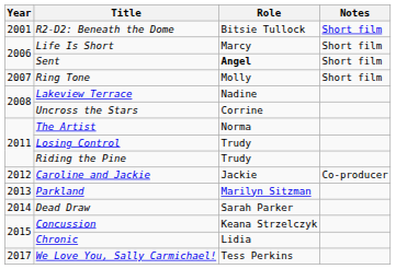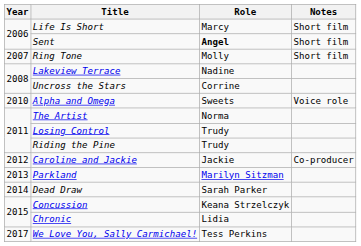 <table class="wikitable">
 <tr>
 <th>Year</th>
 <th>Title</th>
 <th>Role</th>
 <th>Notes</th>
-</tr>
-<tr>
-<td>2001</td>
-<td><em>R2-D2: Beneath the Dome</em></td>
-<td>Bitsie Tullock</td>
-<td><a href='#'>Short film</a></td>
 </tr>
 <tr>
 <td rowspan=2>2006</td>
 <td><em>Life Is Short</em></td>
 <td>Marcy</td>
 <td>Short film</td>
 </tr>
 <tr>
 <td><em>Sent</em></td>
 <td><strong>Angel</strong></td>
 <td>Short film</td>
 </tr>
 <tr>
 <td>2007</td>
 <td><em>Ring Tone</em></td>
 <td>Molly</td>
 <td>Short film</td>
 </tr>
 <tr>
 <td rowspan=2>2008</td>
 <td><em><a href='#'>Lakeview Terrace</a></em></td>
 <td>Nadine</td>
 <td></td>
 </tr>
 <tr>
 <td><em>Uncross the Stars</em></td>
 <td>Corrine</td>
 <td></td>
+</tr>
+<tr>
+<td>2010</td>
+<td><em><a href='#'>Alpha and Omega</a></em></td>
+<td>Sweets</td>
+<td>Voice role</td>
 </tr>
 <tr>
 <td rowspan=3>2011</td>
 <td><em><a href='#'>The Artist</a></em></td>
 <td>Norma</td>
 <td></td>
 </tr>
 <tr>
 <td><em><a href='#'>Losing Control</a></em></td>
 <td>Trudy</td>
 <td></td>
 </tr>
 <tr>
 <td><em>Riding the Pine</em></td>
 <td>Trudy</td>
 <td></td>
 </tr>
 <tr>
 <td>2012</td>
 <td><em><a href='#'>Caroline and Jackie</a></em></td>
 <td>Jackie</td>
 <td>Co-producer</td>
 </tr>
 <tr>
 <td>2013</td>
 <td><em><a href='#'>Parkland</a></em></td>
 <td><a href='#'>Marilyn Sitzman</a></td>
 <td></td>
 </tr>
 <tr>
 <td>2014</td>
 <td><em>Dead Draw</em></td>
 <td>Sarah Parker</td>
 <td></td>
 </tr>
 <tr>
 <td rowspan=2>2015</td>
 <td><em><a href='#'>Concussion</a></em></td>
 <td>Keana Strzelczyk</td>
 <td></td>
 </tr>
 <tr>
 <td><em><a href='#'>Chronic</a></em></td>
 <td>Lidia</td>
 <td></td>
 </tr>
 <tr>
 <td>2017</td>
 <td><em><a href='#'>We Love You, Sally Carmichael!</a></em></td>
 <td>Tess Perkins</td>
 <td></td>
 </tr>
 </table>
